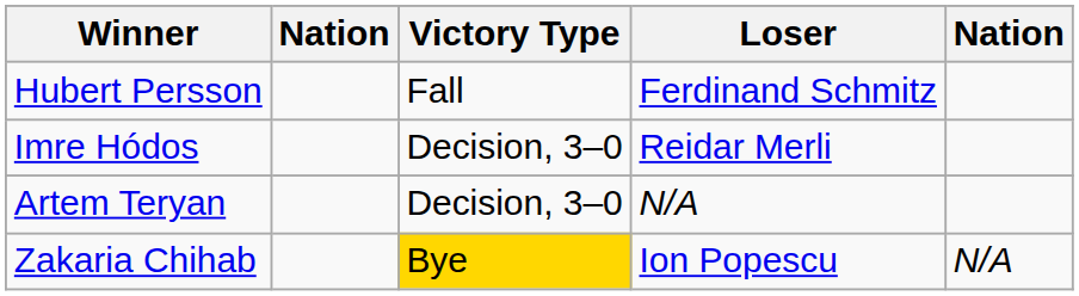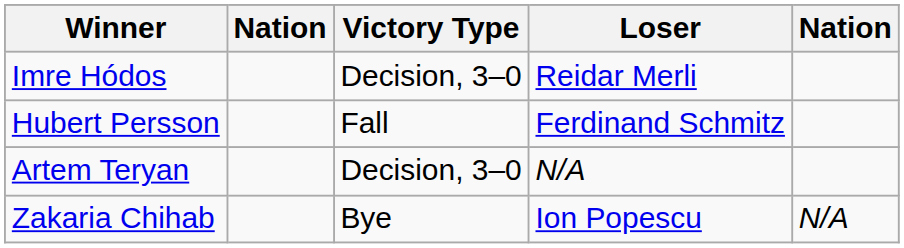 <table class="wikitable sortable" style="text-align:left;">
 <tr>
 <th>Winner</th>
 <th>Nation</th>
 <th>Victory Type</th>
 <th>Loser</th>
 <th>Nation</th>
 </tr>
 <tr>
+<td><a href='#'>Imre Hódos</a></td>
+<td></td>
+<td>Decision, 3–0</td>
+<td><a href='#'>Reidar Merli</a></td>
+<td></td>
+</tr>
+<tr>
 <td><a href='#'>Hubert Persson</a></td>
 <td></td>
 <td>Fall</td>
 <td><a href='#'>Ferdinand Schmitz</a></td>
-<td></td>
-</tr>
-<tr>
-<td><a href='#'>Imre Hódos</a></td>
-<td></td>
-<td>Decision, 3–0</td>
-<td><a href='#'>Reidar Merli</a></td>
 <td></td>
 </tr>
 <tr>
 <td><a href='#'>Artem Teryan</a></td>
 <td></td>
 <td>Decision, 3–0</td>
 <td><em>N/A</em></td>
 <td></td>
 </tr>
 <tr>
 <td><a href='#'>Zakaria Chihab</a></td>
 <td></td>
-<td style="background: gold;">Bye</td>
+<td>Bye</td>
 <td><a href='#'>Ion Popescu</a></td>
 <td><em>N/A</em></td>
 </tr>
 </table>
